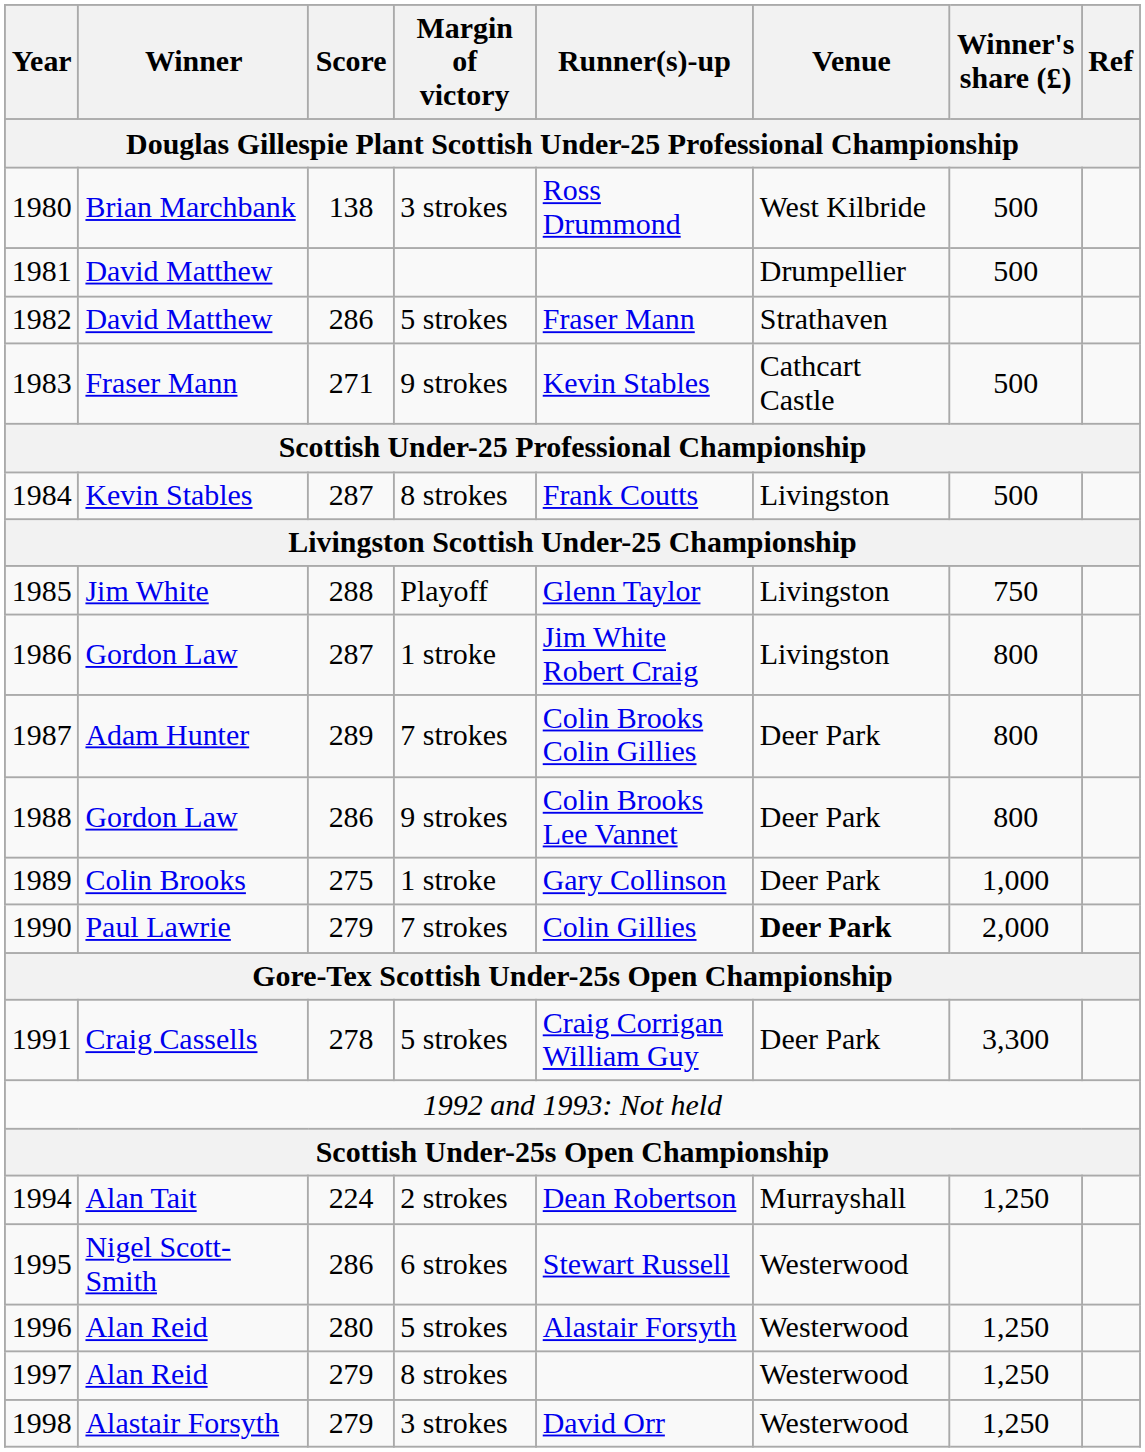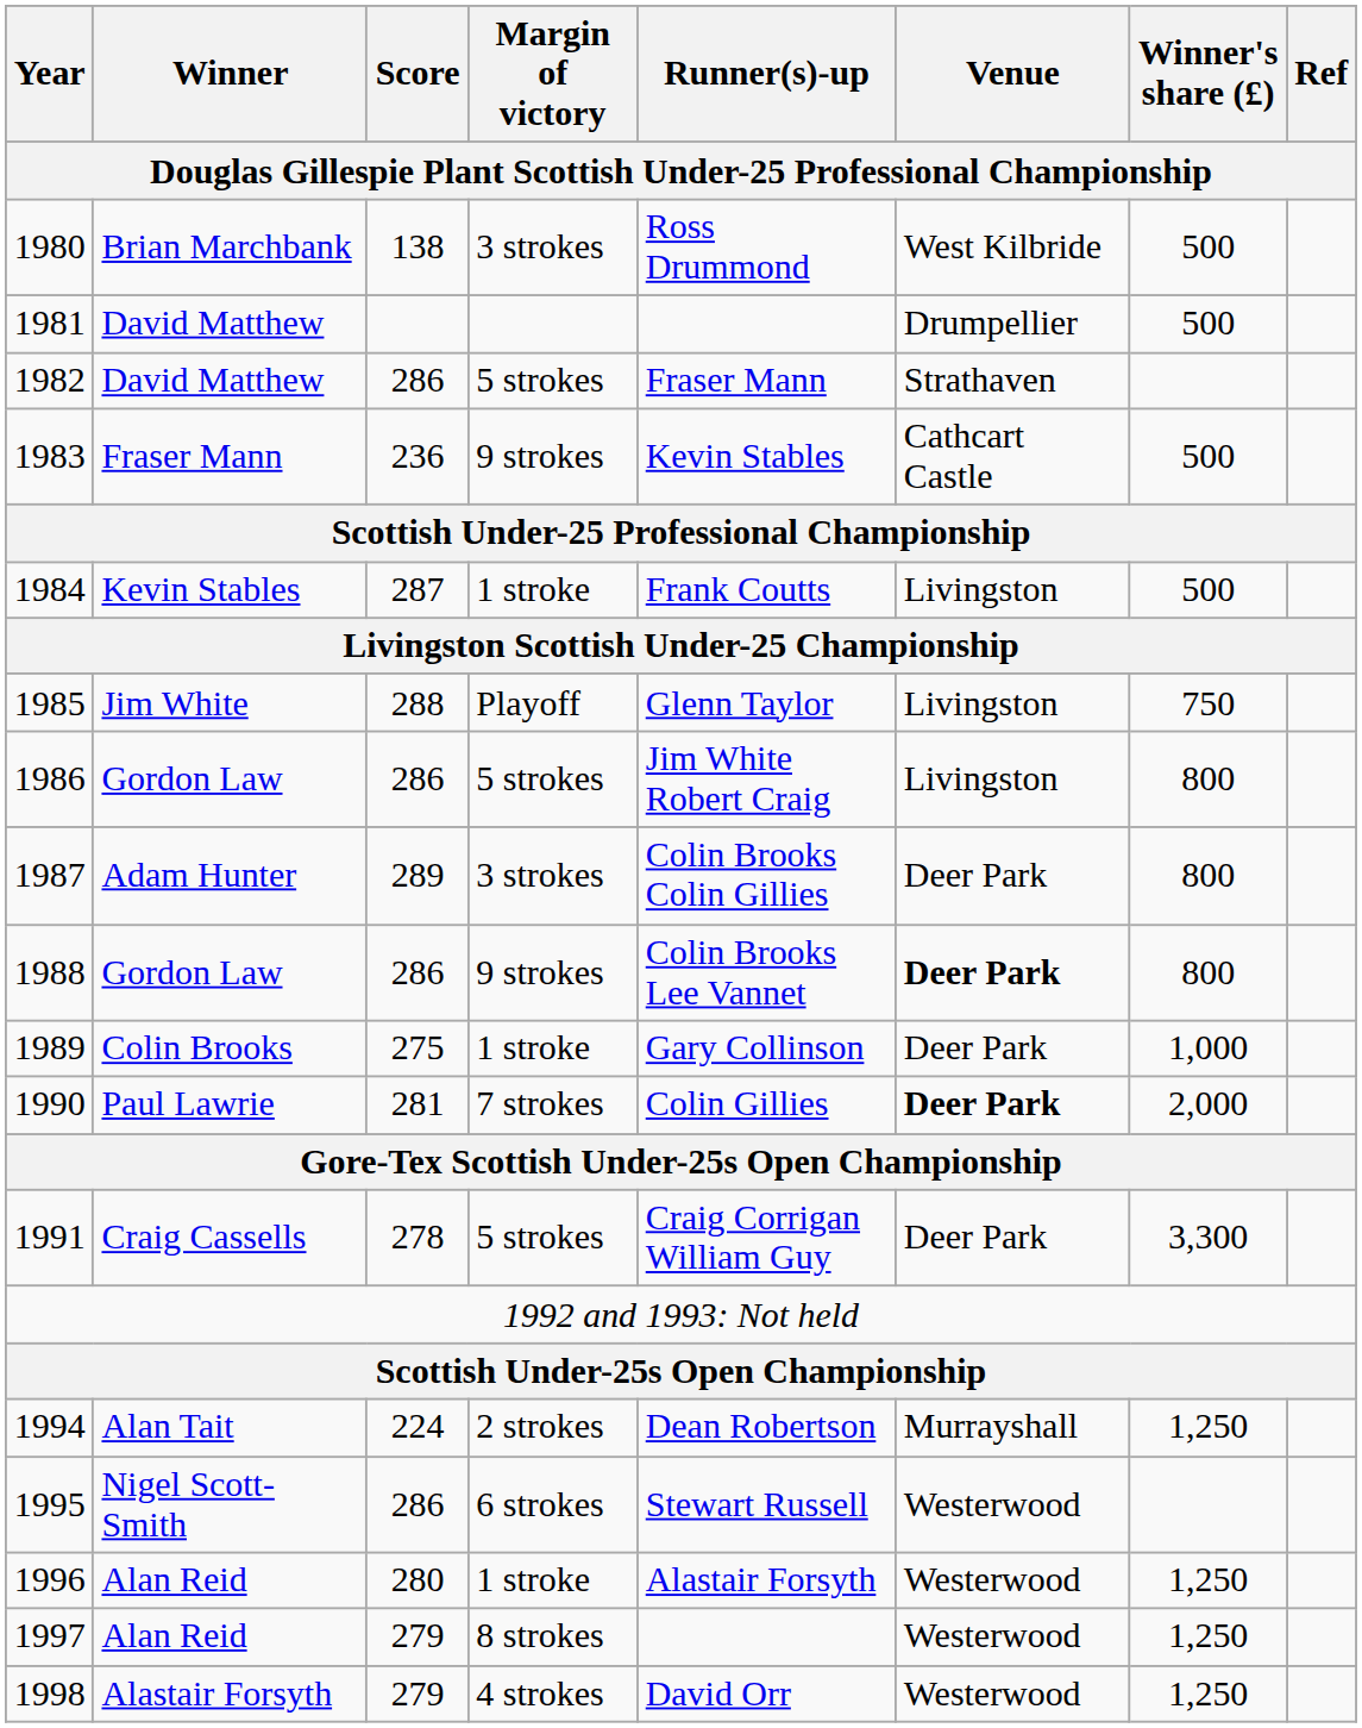 <table class="wikitable">
 <tr>
 <th>Year</th>
 <th>Winner</th>
 <th>Score</th>
 <th>Margin of<br>victory</th>
 <th>Runner(s)-up</th>
 <th>Venue</th>
 <th>Winner's<br>share (£)</th>
 <th>Ref</th>
 </tr>
 <tr>
 <th colspan=8>Douglas Gillespie Plant Scottish Under-25 Professional Championship</th>
 </tr>
 <tr>
 <td>1980</td>
 <td> <a href='#'>Brian Marchbank</a></td>
 <td align=center>138</td>
 <td>3 strokes</td>
 <td> <a href='#'>Ross Drummond</a></td>
 <td>West Kilbride</td>
 <td align=center>500</td>
 <td></td>
 </tr>
 <tr>
 <td>1981</td>
 <td> <a href='#'>David Matthew</a></td>
 <td align=center></td>
 <td></td>
 <td></td>
 <td>Drumpellier</td>
 <td align=center>500</td>
 <td></td>
 </tr>
 <tr>
 <td>1982</td>
 <td> <a href='#'>David Matthew</a></td>
 <td align=center>286</td>
 <td>5 strokes</td>
 <td> <a href='#'>Fraser Mann</a></td>
 <td>Strathaven</td>
 <td align=center></td>
 <td></td>
 </tr>
 <tr>
 <td>1983</td>
 <td> <a href='#'>Fraser Mann</a></td>
-<td align=center>271</td>
+<td align=center>236</td>
 <td>9 strokes</td>
 <td> <a href='#'>Kevin Stables</a></td>
 <td>Cathcart Castle</td>
 <td align=center>500</td>
 <td></td>
 </tr>
 <tr>
 <th colspan=8>Scottish Under-25 Professional Championship</th>
 </tr>
 <tr>
 <td>1984</td>
 <td> <a href='#'>Kevin Stables</a></td>
 <td align=center>287</td>
-<td>8 strokes</td>
+<td>1 stroke</td>
 <td> <a href='#'>Frank Coutts</a></td>
 <td>Livingston</td>
 <td align=center>500</td>
 <td></td>
 </tr>
 <tr>
 <th colspan=8>Livingston Scottish Under-25 Championship</th>
 </tr>
 <tr>
 <td>1985</td>
 <td> <a href='#'>Jim White</a></td>
 <td align=center>288</td>
 <td>Playoff</td>
 <td> <a href='#'>Glenn Taylor</a></td>
 <td>Livingston</td>
 <td align=center>750</td>
 <td></td>
 </tr>
 <tr>
 <td>1986</td>
 <td> <a href='#'>Gordon Law</a></td>
-<td align=center>287</td>
-<td>1 stroke</td>
+<td align=center>286</td>
+<td>5 strokes</td>
 <td> <a href='#'>Jim White</a><br> <a href='#'>Robert Craig</a></td>
 <td>Livingston</td>
 <td align=center>800</td>
 <td></td>
 </tr>
 <tr>
 <td>1987</td>
 <td> <a href='#'>Adam Hunter</a></td>
 <td align=center>289</td>
-<td>7 strokes</td>
+<td>3 strokes</td>
 <td> <a href='#'>Colin Brooks</a><br> <a href='#'>Colin Gillies</a></td>
 <td>Deer Park</td>
 <td align=center>800</td>
 <td></td>
 </tr>
 <tr>
 <td>1988</td>
 <td> <a href='#'>Gordon Law</a></td>
 <td align=center>286</td>
 <td>9 strokes</td>
 <td> <a href='#'>Colin Brooks</a><br> <a href='#'>Lee Vannet</a></td>
-<td>Deer Park</td>
+<td><strong>Deer Park</strong></td>
 <td align=center>800</td>
 <td></td>
 </tr>
 <tr>
 <td>1989</td>
 <td> <a href='#'>Colin Brooks</a></td>
 <td align=center>275</td>
 <td>1 stroke</td>
 <td> <a href='#'>Gary Collinson</a></td>
 <td>Deer Park</td>
 <td align=center>1,000</td>
 <td></td>
 </tr>
 <tr>
 <td>1990</td>
 <td> <a href='#'>Paul Lawrie</a></td>
-<td align=center>279</td>
+<td align=center>281</td>
 <td>7 strokes</td>
 <td> <a href='#'>Colin Gillies</a></td>
 <td><strong>Deer Park</strong></td>
 <td align=center>2,000</td>
 <td></td>
 </tr>
 <tr>
 <th colspan=8>Gore-Tex Scottish Under-25s Open Championship</th>
 </tr>
 <tr>
 <td>1991</td>
 <td> <a href='#'>Craig Cassells</a></td>
 <td align=center>278</td>
 <td>5 strokes</td>
 <td> <a href='#'>Craig Corrigan</a><br> <a href='#'>William Guy</a></td>
 <td>Deer Park</td>
 <td align=center>3,300</td>
 <td></td>
 </tr>
 <tr>
 <td colspan="8" align="center"><em>1992 and 1993: Not held</em></td>
 </tr>
 <tr>
 <th colspan=8>Scottish Under-25s Open Championship</th>
 </tr>
 <tr>
 <td>1994</td>
 <td> <a href='#'>Alan Tait</a></td>
 <td align=center>224</td>
 <td>2 strokes</td>
 <td> <a href='#'>Dean Robertson</a></td>
 <td>Murrayshall</td>
 <td align=center>1,250</td>
 <td></td>
 </tr>
 <tr>
 <td>1995</td>
 <td> <a href='#'>Nigel Scott-Smith</a></td>
 <td align=center>286</td>
 <td>6 strokes</td>
 <td> <a href='#'>Stewart Russell</a></td>
 <td>Westerwood</td>
 <td align=center></td>
 <td></td>
 </tr>
 <tr>
 <td>1996</td>
 <td> <a href='#'>Alan Reid</a></td>
 <td align=center>280</td>
-<td>5 strokes</td>
+<td>1 stroke</td>
 <td> <a href='#'>Alastair Forsyth</a></td>
 <td>Westerwood</td>
 <td align=center>1,250</td>
 <td></td>
 </tr>
 <tr>
 <td>1997</td>
 <td> <a href='#'>Alan Reid</a></td>
 <td align=center>279</td>
 <td>8 strokes</td>
 <td></td>
 <td>Westerwood</td>
 <td align=center>1,250</td>
 <td></td>
 </tr>
 <tr>
 <td>1998</td>
 <td> <a href='#'>Alastair Forsyth</a></td>
 <td align=center>279</td>
-<td>3 strokes</td>
+<td>4 strokes</td>
 <td> <a href='#'>David Orr</a></td>
 <td>Westerwood</td>
 <td align=center>1,250</td>
 <td></td>
 </tr>
 </table>
